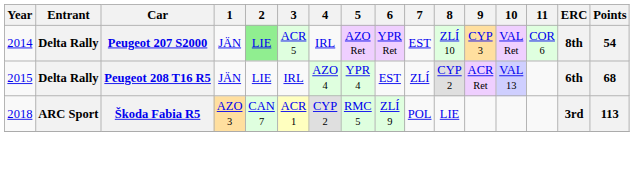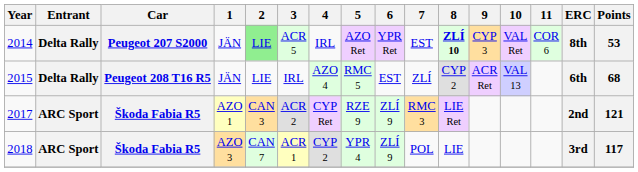 <table class="wikitable" border="1" style="text-align:center; font-size:90%;">
 <tr>
 <th>Year</th>
 <th>Entrant</th>
 <th>Car</th>
 <th>1</th>
 <th>2</th>
 <th>3</th>
 <th>4</th>
 <th>5</th>
 <th>6</th>
 <th>7</th>
 <th>8</th>
 <th>9</th>
 <th>10</th>
 <th>11</th>
 <th>ERC</th>
 <th>Points</th>
 </tr>
 <tr>
 <td><a href='#'>2014</a></td>
 <th> Delta Rally</th>
 <th><a href='#'>Peugeot 207 S2000</a></th>
 <td><a href='#'>JÄN</a></td>
 <td style="background: lightgreen;"><a href='#'>LIE</a></td>
 <td style="background:#dfffdf;"><a href='#'>ACR</a><br><small>5</small></td>
 <td><a href='#'>IRL</a></td>
 <td style="background:#efcfff;"><a href='#'>AZO</a><br><small>Ret</small></td>
 <td style="background:#efcfff;"><a href='#'>YPR</a><br><small>Ret</small></td>
 <td><a href='#'>EST</a></td>
-<td style="background:#dfffdf;"><a href='#'>ZLÍ</a><br><small>10</small></td>
+<td style="background:#dfffdf;"><strong><a href='#'>ZLÍ</a><br><small>10</small></strong></td>
 <td style="background:#ffdf9f;"><a href='#'>CYP</a><br><small>3</small></td>
 <td style="background:#efcfff;"><a href='#'>VAL</a><br><small>Ret</small></td>
 <td style="background:#dfffdf;"><a href='#'>COR</a><br><small>6</small></td>
 <th>8th</th>
-<th>54</th>
+<th>53</th>
 </tr>
 <tr>
 <td><a href='#'>2015</a></td>
 <th> Delta Rally</th>
 <th><a href='#'>Peugeot 208 T16 R5</a></th>
 <td><a href='#'>JÄN</a></td>
 <td><a href='#'>LIE</a></td>
 <td><a href='#'>IRL</a></td>
 <td style="background:#dfffdf;"><a href='#'>AZO</a><br><small>4</small></td>
-<td style="background:#dfffdf;"><a href='#'>YPR</a><br><small>4</small></td>
+<td style="background:#dfffdf;"><a href='#'>RMC</a><br><small>5</small></td>
 <td><a href='#'>EST</a></td>
 <td><a href='#'>ZLÍ</a></td>
 <td style="background:#dfdfdf"><a href='#'>CYP</a><br><small>2</small></td>
 <td style="background:#efcfff;"><a href='#'>ACR</a><br><small>Ret</small></td>
 <td style="background:#CFCFFF;"><a href='#'>VAL</a><br><small>13</small></td>
 <td></td>
 <th>6th</th>
 <th>68</th>
 </tr>
 <tr>
+<td><a href='#'>2017</a></td>
+<th> ARC Sport</th>
+<th><a href='#'>Škoda Fabia R5</a></th>
+<td style="background:#ffffbf;"><a href='#'>AZO</a><br><small>1</small></td>
+<td style="background:#ffdf9f;"><a href='#'>CAN</a><br><small>3</small></td>
+<td style="background:#dfdfdf;"><a href='#'>ACR</a><br><small>2</small></td>
+<td style="background:#efcfff;"><a href='#'>CYP</a><br><small>Ret</small></td>
+<td style="background:#dfffdf;"><a href='#'>RZE</a><br><small>9</small></td>
+<td style="background:#dfffdf;"><a href='#'>ZLÍ</a><br><small>9</small></td>
+<td style="background:#ffdf9f;"><a href='#'>RMC</a><br><small>3</small></td>
+<td style="background:#efcfff;"><a href='#'>LIE</a><br><small>Ret</small></td>
+<td></td>
+<td></td>
+<td></td>
+<th>2nd</th>
+<th>121</th>
+</tr>
+<tr>
 <td><a href='#'>2018</a></td>
 <th> ARC Sport</th>
 <th><a href='#'>Škoda Fabia R5</a></th>
 <td style="background:#ffdf9f;"><a href='#'>AZO</a><br><small>3</small></td>
 <td style="background:#dfffdf;"><a href='#'>CAN</a><br><small>7</small></td>
 <td style="background:#ffffbf;"><a href='#'>ACR</a><br><small>1</small></td>
 <td style="background:#dfdfdf;"><a href='#'>CYP</a><br><small>2</small></td>
-<td style="background:#dfffdf;"><a href='#'>RMC</a><br><small>5</small></td>
+<td style="background:#dfffdf;"><a href='#'>YPR</a><br><small>4</small></td>
 <td style="background:#dfffdf;"><a href='#'>ZLÍ</a><br><small>9</small></td>
 <td><a href='#'>POL</a></td>
 <td><a href='#'>LIE</a></td>
 <td></td>
 <td></td>
 <td></td>
 <th>3rd</th>
-<th>113</th>
+<th>117</th>
 </tr>
 <tr>
 </tr>
 </table>
